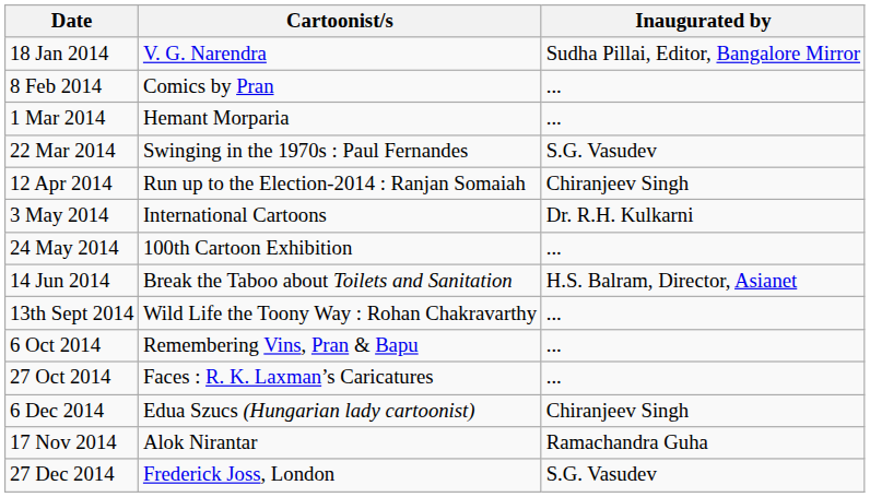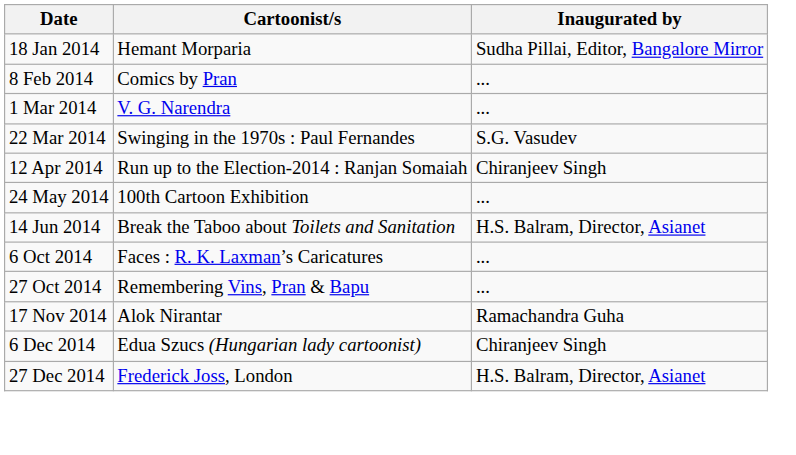 <table class="wikitable sortable">
 <tr>
 <th>Date</th>
 <th>Cartoonist/s</th>
 <th>Inaugurated by</th>
 </tr>
 <tr>
 <td>18 Jan 2014</td>
-<td><a href='#'>V. G. Narendra</a></td>
+<td>Hemant Morparia</td>
 <td>Sudha Pillai, Editor, <a href='#'>Bangalore Mirror</a></td>
 </tr>
 <tr>
 <td>8 Feb 2014</td>
 <td>Comics by <a href='#'>Pran</a></td>
 <td>...</td>
 </tr>
 <tr>
 <td>1 Mar 2014</td>
-<td>Hemant Morparia</td>
+<td><a href='#'>V. G. Narendra</a></td>
 <td>...</td>
 </tr>
 <tr>
 <td>22 Mar 2014</td>
 <td>Swinging in the 1970s : Paul Fernandes</td>
 <td>S.G. Vasudev</td>
 </tr>
 <tr>
 <td>12 Apr 2014</td>
 <td>Run up to the Election-2014 : Ranjan Somaiah</td>
 <td>Chiranjeev Singh</td>
 </tr>
 <tr>
-<td>3 May 2014</td>
-<td>International Cartoons</td>
-<td>Dr. R.H. Kulkarni</td>
-</tr>
-<tr>
 <td>24 May 2014</td>
 <td>100th Cartoon Exhibition</td>
 <td>...</td>
 </tr>
 <tr>
 <td>14 Jun 2014</td>
 <td>Break the Taboo about <em>Toilets and Sanitation</em></td>
 <td>H.S. Balram, Director, <a href='#'>Asianet</a></td>
 </tr>
 <tr>
-<td>13th Sept 2014</td>
-<td>Wild Life the Toony Way : Rohan Chakravarthy</td>
+<td>6 Oct 2014</td>
+<td>Faces : <a href='#'>R. K. Laxman</a>’s Caricatures</td>
 <td>...</td>
 </tr>
 <tr>
-<td>6 Oct 2014</td>
+<td>27 Oct 2014</td>
 <td>Remembering <a href='#'>Vins</a>, <a href='#'>Pran</a> & <a href='#'>Bapu</a></td>
 <td>...</td>
 </tr>
 <tr>
-<td>27 Oct 2014</td>
-<td>Faces : <a href='#'>R. K. Laxman</a>’s Caricatures</td>
-<td>...</td>
+<td>17 Nov 2014</td>
+<td>Alok Nirantar</td>
+<td>Ramachandra Guha</td>
 </tr>
 <tr>
 <td>6 Dec 2014</td>
 <td>Edua Szucs <em>(Hungarian lady cartoonist)</em></td>
 <td>Chiranjeev Singh</td>
 </tr>
 <tr>
-<td>17 Nov 2014</td>
-<td>Alok Nirantar</td>
-<td>Ramachandra Guha</td>
-</tr>
-<tr>
 <td>27 Dec 2014</td>
 <td><a href='#'>Frederick Joss</a>, London</td>
-<td>S.G. Vasudev</td>
+<td>H.S. Balram, Director, <a href='#'>Asianet</a></td>
 </tr>
 </table>
